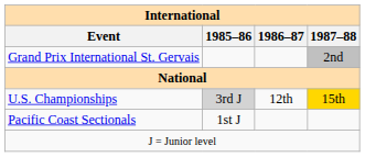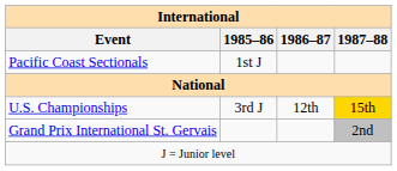 <table class="wikitable" style="text-align:center">
 <tr>
 <th style="background-color: #ffdead; " colspan=4 align=center>International</th>
 </tr>
 <tr>
 <th>Event</th>
 <th>1985–86</th>
 <th>1986–87</th>
 <th>1987–88</th>
 </tr>
 <tr>
+<td align=left><a href='#'>Pacific Coast Sectionals</a></td>
+<td>1st J</td>
+<td></td>
+<td></td>
+</tr>
+<tr>
+<th style="background-color: #ffdead; " colspan=4 align=center>National</th>
+</tr>
+<tr>
+<td align=left><a href='#'>U.S. Championships</a></td>
+<td>3rd J</td>
+<td>12th</td>
+<td style="background: gold;">15th</td>
+</tr>
+<tr>
 <td align=left><a href='#'>Grand Prix International St. Gervais</a></td>
 <td></td>
 <td></td>
 <td bgcolor=silver>2nd</td>
 </tr>
 <tr>
-<th style="background-color: #ffdead; " colspan=4 align=center>National</th>
-</tr>
-<tr>
-<td align=left><a href='#'>U.S. Championships</a></td>
-<td style="background: lightgrey;">3rd J</td>
-<td>12th</td>
-<td style="background: gold;">15th</td>
-</tr>
-<tr>
-<td align=left><a href='#'>Pacific Coast Sectionals</a></td>
-<td>1st J</td>
-<td></td>
-<td></td>
-</tr>
-<tr>
 <td colspan=4 align=center><small> J = Junior level </small></td>
 </tr>
 </table>
